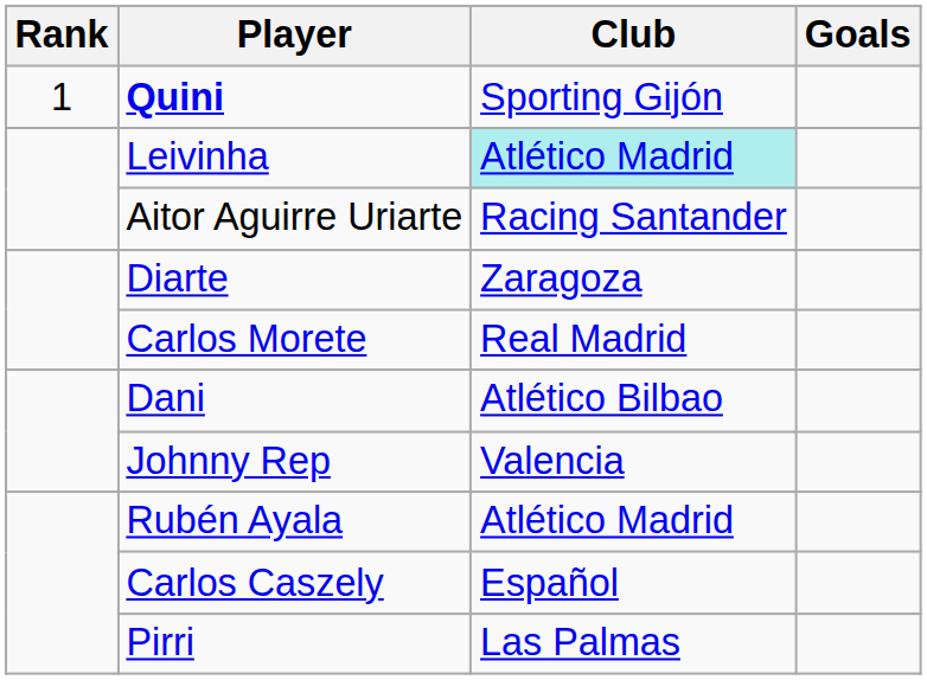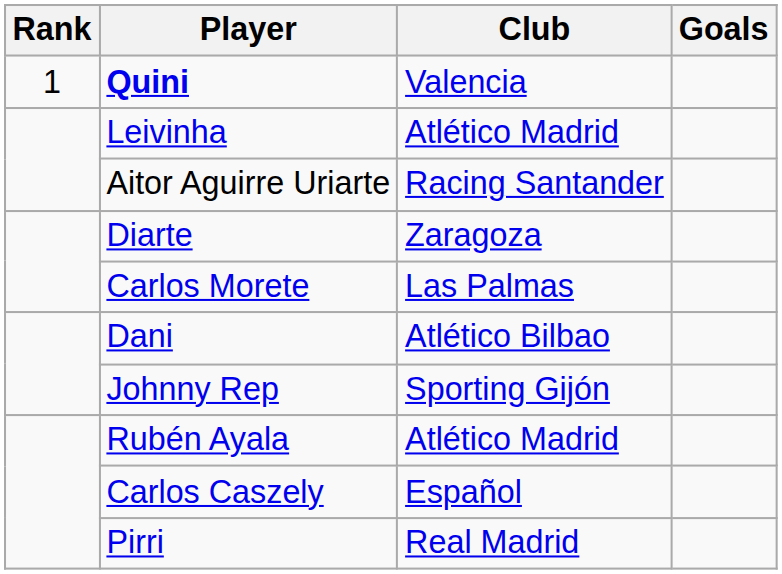 <table class="wikitable">
 <tr>
 <th>Rank</th>
 <th>Player</th>
 <th>Club</th>
 <th>Goals</th>
 </tr>
 <tr>
 <td align="center">1</td>
 <td> <strong><a href='#'>Quini</a></strong></td>
-<td><a href='#'>Sporting Gijón</a></td>
+<td><a href='#'>Valencia</a></td>
 <td></td>
 </tr>
 <tr>
 <td rowspan="2"></td>
 <td> <a href='#'>Leivinha</a></td>
-<td style="background: paleturquoise;"><a href='#'>Atlético Madrid</a></td>
+<td><a href='#'>Atlético Madrid</a></td>
 <td></td>
 </tr>
 <tr>
 <td> Aitor Aguirre Uriarte</td>
 <td><a href='#'>Racing Santander</a></td>
 <td></td>
 </tr>
 <tr>
 <td rowspan="2"></td>
 <td> <a href='#'>Diarte</a></td>
 <td><a href='#'>Zaragoza</a></td>
 <td></td>
 </tr>
 <tr>
 <td> <a href='#'>Carlos Morete</a></td>
-<td><a href='#'>Real Madrid</a></td>
+<td><a href='#'>Las Palmas</a></td>
 <td></td>
 </tr>
 <tr>
 <td rowspan="2"></td>
 <td> <a href='#'>Dani</a></td>
 <td><a href='#'>Atlético Bilbao</a></td>
 <td></td>
 </tr>
 <tr>
 <td> <a href='#'>Johnny Rep</a></td>
-<td><a href='#'>Valencia</a></td>
+<td><a href='#'>Sporting Gijón</a></td>
 <td></td>
 </tr>
 <tr>
 <td rowspan="3"></td>
 <td> <a href='#'>Rubén Ayala</a></td>
 <td><a href='#'>Atlético Madrid</a></td>
 <td></td>
 </tr>
 <tr>
 <td> <a href='#'>Carlos Caszely</a></td>
 <td><a href='#'>Español</a></td>
 <td></td>
 </tr>
 <tr>
 <td> <a href='#'>Pirri</a></td>
-<td><a href='#'>Las Palmas</a></td>
+<td><a href='#'>Real Madrid</a></td>
 <td></td>
 </tr>
 </table>
